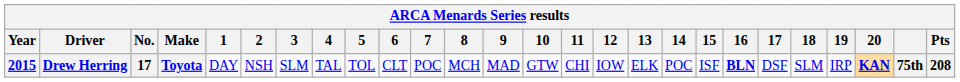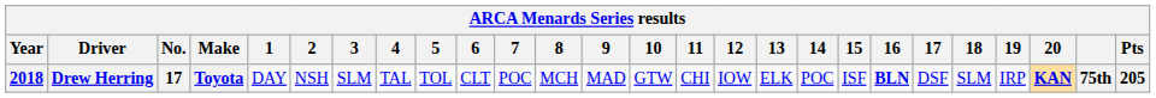 <table class="wikitable mw-collapsible mw-collapsed" style="text-align:center; font-size:75%">
 <tr>
 <th colspan="32"><a href='#'>ARCA Menards Series</a> results</th>
 </tr>
 <tr>
 <th>Year</th>
 <th>Driver</th>
 <th>No.</th>
 <th>Make</th>
 <th>1</th>
 <th>2</th>
 <th>3</th>
 <th>4</th>
 <th>5</th>
 <th>6</th>
 <th>7</th>
 <th>8</th>
 <th>9</th>
 <th>10</th>
 <th>11</th>
 <th>12</th>
 <th>13</th>
 <th>14</th>
 <th>15</th>
 <th>16</th>
 <th>17</th>
 <th>18</th>
 <th>19</th>
 <th>20</th>
 <th></th>
 <th>Pts</th>
 </tr>
 <tr>
-<th><a href='#'>2015</a></th>
+<th><a href='#'>2018</a></th>
 <th><a href='#'>Drew Herring</a></th>
 <th>17</th>
 <th><a href='#'>Toyota</a></th>
 <td><a href='#'>DAY</a></td>
 <td><a href='#'>NSH</a></td>
 <td><a href='#'>SLM</a></td>
 <td><a href='#'>TAL</a></td>
 <td><a href='#'>TOL</a></td>
 <td><a href='#'>CLT</a></td>
 <td><a href='#'>POC</a></td>
 <td><a href='#'>MCH</a></td>
 <td><a href='#'>MAD</a></td>
 <td><a href='#'>GTW</a></td>
 <td><a href='#'>CHI</a></td>
 <td><a href='#'>IOW</a></td>
 <td><a href='#'>ELK</a></td>
 <td><a href='#'>POC</a></td>
 <td><a href='#'>ISF</a></td>
 <td><strong><a href='#'>BLN</a></strong></td>
 <td><a href='#'>DSF</a></td>
 <td><a href='#'>SLM</a></td>
 <td><a href='#'>IRP</a></td>
 <td style="background:#FFDF9F;"><strong><a href='#'>KAN</a></strong><br></td>
 <th>75th</th>
-<th>208</th>
+<th>205</th>
 </tr>
 </table>
